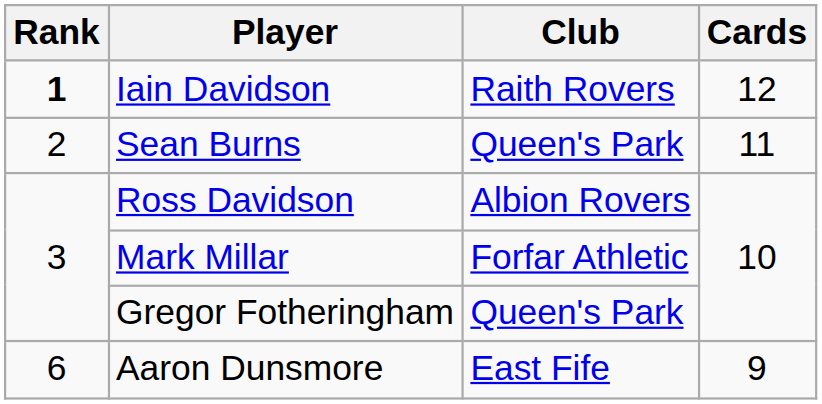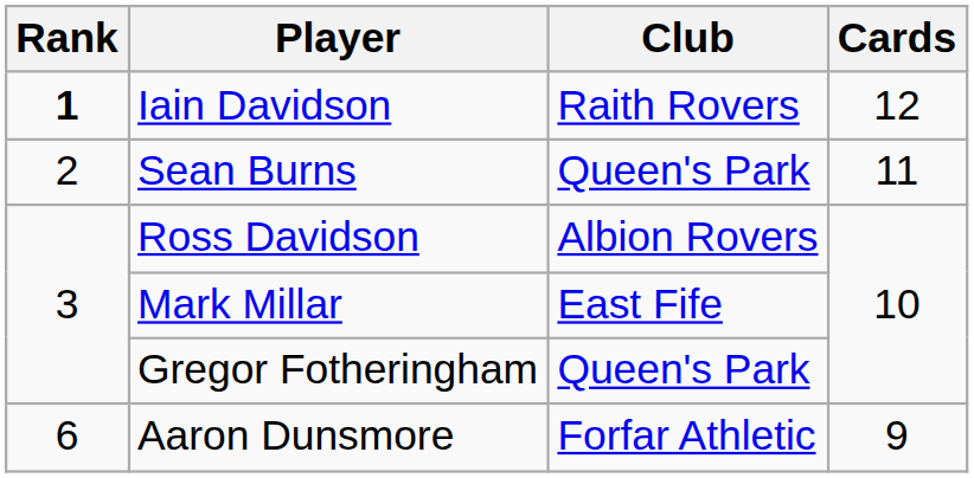 <table class="wikitable" style="text-align:center">
 <tr>
 <th>Rank</th>
 <th>Player</th>
 <th>Club</th>
 <th>Cards</th>
 </tr>
 <tr>
 <td><strong>1</strong></td>
 <td align="left"> <a href='#'>Iain Davidson</a></td>
 <td align="left"><a href='#'>Raith Rovers</a></td>
 <td>12</td>
 </tr>
 <tr>
 <td>2</td>
 <td align="left"> <a href='#'>Sean Burns</a></td>
 <td align="left"><a href='#'>Queen's Park</a></td>
 <td>11</td>
 </tr>
 <tr>
 <td rowspan="3">3</td>
 <td align="left"> <a href='#'>Ross Davidson</a></td>
 <td align="left"><a href='#'>Albion Rovers</a></td>
 <td rowspan="3">10</td>
 </tr>
 <tr>
 <td align="left"> <a href='#'>Mark Millar</a></td>
-<td align="left"><a href='#'>Forfar Athletic</a></td>
+<td align="left"><a href='#'>East Fife</a></td>
 </tr>
 <tr>
 <td align="left"> Gregor Fotheringham</td>
 <td align="left"><a href='#'>Queen's Park</a></td>
 </tr>
 <tr>
 <td>6</td>
 <td align="left"> Aaron Dunsmore</td>
-<td align="left"><a href='#'>East Fife</a></td>
+<td align="left"><a href='#'>Forfar Athletic</a></td>
 <td>9</td>
 </tr>
 </table>
